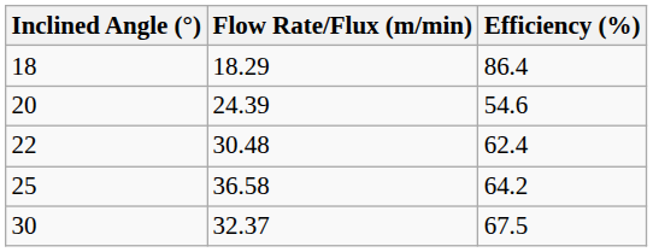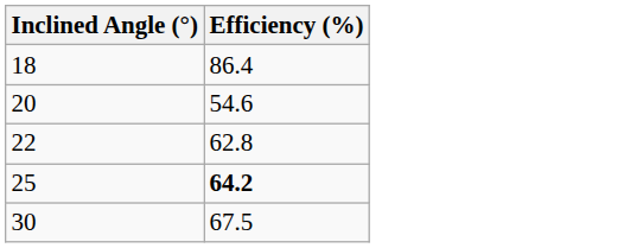 <table class="wikitable">
 <tr>
 <th>Inclined Angle (°)</th>
-<th>Flow Rate/Flux (m/min)</th>
 <th>Efficiency (%)</th>
 </tr>
 <tr>
 <td>18</td>
-<td>18.29</td>
 <td>86.4</td>
 </tr>
 <tr>
 <td>20</td>
-<td>24.39</td>
 <td>54.6</td>
 </tr>
 <tr>
 <td>22</td>
-<td>30.48</td>
-<td>62.4</td>
+<td>62.8</td>
 </tr>
 <tr>
 <td>25</td>
-<td>36.58</td>
-<td>64.2</td>
+<td><strong>64.2</strong></td>
 </tr>
 <tr>
 <td>30</td>
-<td>32.37</td>
 <td>67.5</td>
 </tr>
 </table>
